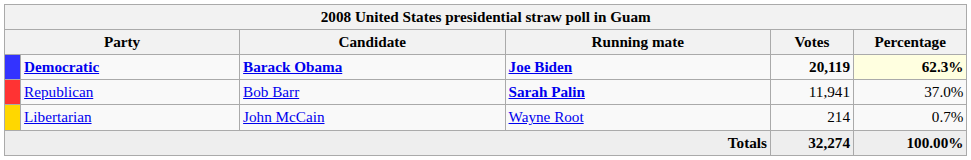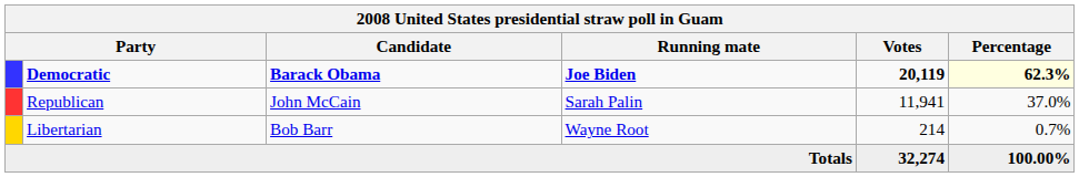 <table class="wikitable" style="font-size: 95%;">
 <tr>
 <th colspan="6">2008 United States presidential straw poll in Guam</th>
 </tr>
 <tr>
 <th colspan="2" style="width: 15em">Party</th>
 <th style="width: 17em">Candidate</th>
 <th style="width: 17em">Running mate</th>
 <th style="width: 5em">Votes</th>
 <th style="width: 7em">Percentage</th>
 </tr>
 <tr>
 <th style="background-color:#3333FF; width: 3px"></th>
 <td style="width: 130px"><a href='#'><strong>Democratic</strong></a></td>
 <td><strong><a href='#'>Barack Obama</a></strong></td>
 <td><strong><a href='#'>Joe Biden</a></strong></td>
 <td align="right"><strong>20,119</strong></td>
 <td align="right" style="background: lightyellow;"><strong>62.3%</strong></td>
 </tr>
 <tr>
 <th style="background-color:#FF3333; width: 3px"></th>
 <td style="width: 130px"><a href='#'>Republican</a></td>
-<td><a href='#'>Bob Barr</a></td>
-<td><strong><a href='#'>Sarah Palin</a></strong></td>
+<td><a href='#'>John McCain</a></td>
+<td><a href='#'>Sarah Palin</a></td>
 <td align="right">11,941</td>
 <td align="right">37.0%</td>
 </tr>
 <tr>
 <th style="background-color:#FFD700; width: 3px"></th>
 <td style="width: 130px"><a href='#'>Libertarian</a></td>
-<td><a href='#'>John McCain</a></td>
+<td><a href='#'>Bob Barr</a></td>
 <td><a href='#'>Wayne Root</a></td>
 <td align="right">214</td>
 <td align="right">0.7%</td>
 </tr>
 <tr>
 </tr>
 <tr bgcolor="#EEEEEE">
 <td colspan="4" align="right"><strong>Totals</strong></td>
 <td align="right"><strong>32,274</strong></td>
 <td align="right"><strong>100.00%</strong></td>
 </tr>
 </table>
